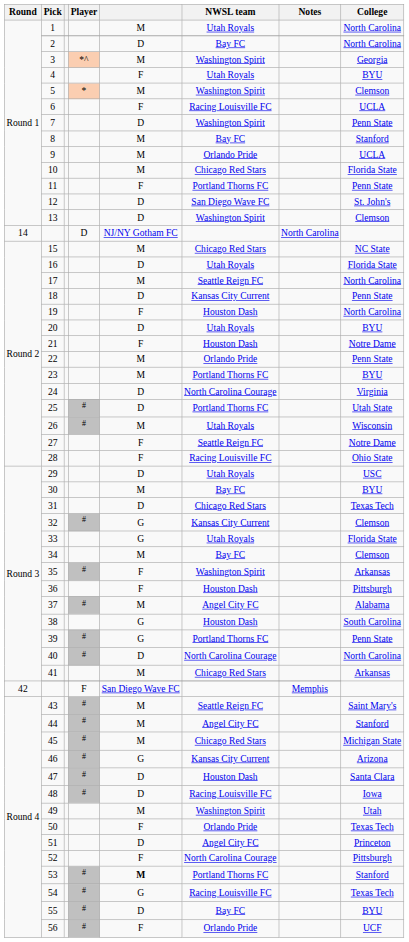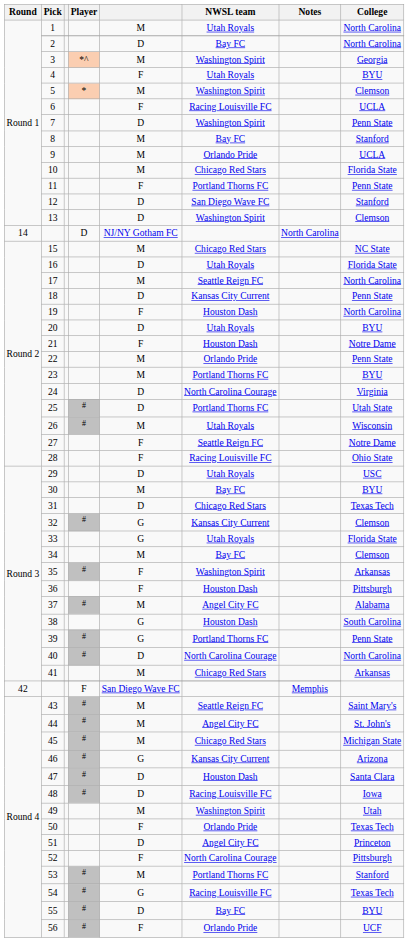 <table class="wikitable sortable" style="font-size: 95%;text-align: center;">
 <tr>
 <th>Round</th>
 <th>Pick</th>
 <th></th>
 <th>Player</th>
 <th></th>
 <th>NWSL team</th>
 <th class="unsortable">Notes</th>
 <th>College</th>
 </tr>
 <tr>
 <td rowspan="14">Round 1</td>
 <td>1</td>
 <td></td>
 <td></td>
 <td>M</td>
 <td><a href='#'>Utah Royals</a></td>
 <td></td>
 <td><a href='#'>North Carolina</a></td>
 </tr>
 <tr>
 </tr>
 <tr>
 <td>2</td>
 <td></td>
 <td></td>
 <td>D</td>
 <td><a href='#'>Bay FC</a></td>
 <td></td>
 <td><a href='#'>North Carolina</a></td>
 </tr>
 <tr>
 <td>3</td>
 <td></td>
 <td bgcolor="#FBCEB1">  *^</td>
 <td>M</td>
 <td><a href='#'>Washington Spirit</a></td>
 <td></td>
 <td><a href='#'>Georgia</a></td>
 </tr>
 <tr>
 <td>4</td>
 <td></td>
 <td></td>
 <td>F</td>
 <td><a href='#'>Utah Royals</a></td>
 <td></td>
 <td><a href='#'>BYU</a></td>
 </tr>
 <tr>
 <td>5</td>
 <td></td>
 <td bgcolor="#FBCEB1"> *</td>
 <td>M</td>
 <td><a href='#'>Washington Spirit</a></td>
 <td></td>
 <td><a href='#'>Clemson</a></td>
 </tr>
 <tr>
 <td>6</td>
 <td></td>
 <td></td>
 <td>F</td>
 <td><a href='#'>Racing Louisville FC</a></td>
 <td></td>
 <td><a href='#'>UCLA</a></td>
 </tr>
 <tr>
 <td>7</td>
 <td></td>
 <td></td>
 <td>D</td>
 <td><a href='#'>Washington Spirit</a></td>
 <td></td>
 <td><a href='#'>Penn State</a></td>
 </tr>
 <tr>
 <td>8</td>
 <td></td>
 <td></td>
 <td>M</td>
 <td><a href='#'>Bay FC</a></td>
 <td></td>
 <td><a href='#'>Stanford</a></td>
 </tr>
 <tr>
 <td>9</td>
 <td></td>
 <td></td>
 <td>M</td>
 <td><a href='#'>Orlando Pride</a></td>
 <td></td>
 <td><a href='#'>UCLA</a></td>
 </tr>
 <tr>
 <td>10</td>
 <td></td>
 <td></td>
 <td>M</td>
 <td><a href='#'>Chicago Red Stars</a></td>
 <td></td>
 <td><a href='#'>Florida State</a></td>
 </tr>
 <tr>
 <td>11</td>
 <td></td>
 <td></td>
 <td>F</td>
 <td><a href='#'>Portland Thorns FC</a></td>
 <td></td>
 <td><a href='#'>Penn State</a></td>
 </tr>
 <tr>
 <td>12</td>
 <td></td>
 <td></td>
 <td>D</td>
 <td><a href='#'>San Diego Wave FC</a></td>
 <td></td>
-<td><a href='#'>St. John's</a></td>
+<td><a href='#'>Stanford</a></td>
 </tr>
 <tr>
 <td>13</td>
 <td></td>
 <td></td>
 <td>D</td>
 <td><a href='#'>Washington Spirit</a></td>
 <td></td>
 <td><a href='#'>Clemson</a></td>
 </tr>
 <tr>
 <td>14</td>
 <td></td>
 <td></td>
 <td>D</td>
 <td><a href='#'>NJ/NY Gotham FC</a></td>
 <td></td>
 <td><a href='#'>North Carolina</a></td>
 </tr>
 <tr>
 <td rowspan="14">Round 2</td>
 <td>15</td>
 <td></td>
 <td></td>
 <td>M</td>
 <td><a href='#'>Chicago Red Stars</a></td>
 <td></td>
 <td><a href='#'>NC State</a></td>
 </tr>
 <tr>
 <td>16</td>
 <td></td>
 <td></td>
 <td>D</td>
 <td><a href='#'>Utah Royals</a></td>
 <td></td>
 <td><a href='#'>Florida State</a></td>
 </tr>
 <tr>
 <td>17</td>
 <td></td>
 <td></td>
 <td>M</td>
 <td><a href='#'>Seattle Reign FC</a></td>
 <td></td>
 <td><a href='#'>North Carolina</a></td>
 </tr>
 <tr>
 <td>18</td>
 <td></td>
 <td></td>
 <td>D</td>
 <td><a href='#'>Kansas City Current</a></td>
 <td></td>
 <td><a href='#'>Penn State</a></td>
 </tr>
 <tr>
 <td>19</td>
 <td></td>
 <td></td>
 <td>F</td>
 <td><a href='#'>Houston Dash</a></td>
 <td></td>
 <td><a href='#'>North Carolina</a></td>
 </tr>
 <tr>
 <td>20</td>
 <td></td>
 <td></td>
 <td>D</td>
 <td><a href='#'>Utah Royals</a></td>
 <td></td>
 <td><a href='#'>BYU</a></td>
 </tr>
 <tr>
 <td>21</td>
 <td></td>
 <td></td>
 <td>F</td>
 <td><a href='#'>Houston Dash</a></td>
 <td></td>
 <td><a href='#'>Notre Dame</a></td>
 </tr>
 <tr>
 <td>22</td>
 <td></td>
 <td></td>
 <td>M</td>
 <td><a href='#'>Orlando Pride</a></td>
 <td></td>
 <td><a href='#'>Penn State</a></td>
 </tr>
 <tr>
 <td>23</td>
 <td></td>
 <td></td>
 <td>M</td>
 <td><a href='#'>Portland Thorns FC</a></td>
 <td></td>
 <td><a href='#'>BYU</a></td>
 </tr>
 <tr>
 <td>24</td>
 <td></td>
 <td></td>
 <td>D</td>
 <td><a href='#'>North Carolina Courage</a></td>
 <td></td>
 <td><a href='#'>Virginia</a></td>
 </tr>
 <tr>
 <td>25</td>
 <td></td>
 <td bgcolor="#C0C0C0"> <sup>#</sup></td>
 <td>D</td>
 <td><a href='#'>Portland Thorns FC</a></td>
 <td></td>
 <td><a href='#'>Utah State</a></td>
 </tr>
 <tr>
 <td>26</td>
 <td></td>
 <td bgcolor="#C0C0C0"> <sup>#</sup></td>
 <td>M</td>
 <td><a href='#'>Utah Royals</a></td>
 <td></td>
 <td><a href='#'>Wisconsin</a></td>
 </tr>
 <tr>
 <td>27</td>
 <td></td>
 <td></td>
 <td>F</td>
 <td><a href='#'>Seattle Reign FC</a></td>
 <td></td>
 <td><a href='#'>Notre Dame</a></td>
 </tr>
 <tr>
 <td>28</td>
 <td></td>
 <td></td>
 <td>F</td>
 <td><a href='#'>Racing Louisville FC</a></td>
 <td></td>
 <td><a href='#'>Ohio State</a></td>
 </tr>
 <tr>
 <td rowspan="14">Round 3</td>
 <td>29</td>
 <td></td>
 <td></td>
 <td>D</td>
 <td><a href='#'>Utah Royals</a></td>
 <td></td>
 <td><a href='#'>USC</a></td>
 </tr>
 <tr>
 <td>30</td>
 <td></td>
 <td></td>
 <td>M</td>
 <td><a href='#'>Bay FC</a></td>
 <td></td>
 <td><a href='#'>BYU</a></td>
 </tr>
 <tr>
 <td>31</td>
 <td></td>
 <td></td>
 <td>D</td>
 <td><a href='#'>Chicago Red Stars</a></td>
 <td></td>
 <td><a href='#'>Texas Tech</a></td>
 </tr>
 <tr>
 <td>32</td>
 <td></td>
 <td bgcolor="#C0C0C0"> <sup>#</sup></td>
 <td>G</td>
 <td><a href='#'>Kansas City Current</a></td>
 <td></td>
 <td><a href='#'>Clemson</a></td>
 </tr>
 <tr>
 <td>33</td>
 <td></td>
 <td></td>
 <td>G</td>
 <td><a href='#'>Utah Royals</a></td>
 <td></td>
 <td><a href='#'>Florida State</a></td>
 </tr>
 <tr>
 <td>34</td>
 <td></td>
 <td></td>
 <td>M</td>
 <td><a href='#'>Bay FC</a></td>
 <td></td>
 <td><a href='#'>Clemson</a></td>
 </tr>
 <tr>
 <td>35</td>
 <td></td>
 <td bgcolor="#C0C0C0"> <sup>#</sup></td>
 <td>F</td>
 <td><a href='#'>Washington Spirit</a></td>
 <td></td>
 <td><a href='#'>Arkansas</a></td>
 </tr>
 <tr>
 <td>36</td>
 <td></td>
 <td></td>
 <td>F</td>
 <td><a href='#'>Houston Dash</a></td>
 <td></td>
 <td><a href='#'>Pittsburgh</a></td>
 </tr>
 <tr>
 <td>37</td>
 <td></td>
 <td bgcolor="#C0C0C0"> <sup>#</sup></td>
 <td>M</td>
 <td><a href='#'>Angel City FC</a></td>
 <td></td>
 <td><a href='#'>Alabama</a></td>
 </tr>
 <tr>
 <td>38</td>
 <td></td>
 <td></td>
 <td>G</td>
 <td><a href='#'>Houston Dash</a></td>
 <td></td>
 <td><a href='#'>South Carolina</a></td>
 </tr>
 <tr>
 <td>39</td>
 <td></td>
 <td bgcolor="#C0C0C0"> <sup>#</sup></td>
 <td>G</td>
 <td><a href='#'>Portland Thorns FC</a></td>
 <td></td>
 <td><a href='#'>Penn State</a></td>
 </tr>
 <tr>
 <td>40</td>
 <td></td>
 <td bgcolor="#C0C0C0"> <sup>#</sup></td>
 <td>D</td>
 <td><a href='#'>North Carolina Courage</a></td>
 <td></td>
 <td><a href='#'>North Carolina</a></td>
 </tr>
 <tr>
 <td>41</td>
 <td></td>
 <td></td>
 <td>M</td>
 <td><a href='#'>Chicago Red Stars</a></td>
 <td></td>
 <td><a href='#'>Arkansas</a></td>
 </tr>
 <tr>
 </tr>
 <tr>
 <td>42</td>
 <td></td>
 <td></td>
 <td>F</td>
 <td><a href='#'>San Diego Wave FC</a></td>
 <td></td>
 <td><a href='#'>Memphis</a></td>
 </tr>
 <tr>
 <td rowspan="14">Round 4</td>
 <td>43</td>
 <td></td>
 <td bgcolor="#C0C0C0"> <sup>#</sup></td>
 <td>M</td>
 <td><a href='#'>Seattle Reign FC</a></td>
 <td></td>
 <td><a href='#'>Saint Mary's</a></td>
 </tr>
 <tr>
 <td>44</td>
 <td></td>
 <td bgcolor="#C0C0C0"> <sup>#</sup></td>
 <td>M</td>
 <td><a href='#'>Angel City FC</a></td>
 <td></td>
-<td><a href='#'>Stanford</a></td>
+<td><a href='#'>St. John's</a></td>
 </tr>
 <tr>
 <td>45</td>
 <td></td>
 <td bgcolor="#C0C0C0"> <sup>#</sup></td>
 <td>M</td>
 <td><a href='#'>Chicago Red Stars</a></td>
 <td></td>
 <td><a href='#'>Michigan State</a></td>
 </tr>
 <tr>
 <td>46</td>
 <td></td>
 <td bgcolor="#C0C0C0"> <sup>#</sup></td>
 <td>G</td>
 <td><a href='#'>Kansas City Current</a></td>
 <td></td>
 <td><a href='#'>Arizona</a></td>
 </tr>
 <tr>
 <td>47</td>
 <td></td>
 <td bgcolor="#C0C0C0"> <sup>#</sup></td>
 <td>D</td>
 <td><a href='#'>Houston Dash</a></td>
 <td></td>
 <td><a href='#'>Santa Clara</a></td>
 </tr>
 <tr>
 <td>48</td>
 <td></td>
 <td bgcolor="#C0C0C0"> <sup>#</sup></td>
 <td>D</td>
 <td><a href='#'>Racing Louisville FC</a></td>
 <td></td>
 <td><a href='#'>Iowa</a></td>
 </tr>
 <tr>
 <td>49</td>
 <td></td>
 <td></td>
 <td>M</td>
 <td><a href='#'>Washington Spirit</a></td>
 <td></td>
 <td><a href='#'>Utah</a></td>
 </tr>
 <tr>
 <td>50</td>
 <td></td>
 <td></td>
 <td>F</td>
 <td><a href='#'>Orlando Pride</a></td>
 <td></td>
 <td><a href='#'>Texas Tech</a></td>
 </tr>
 <tr>
 <td>51</td>
 <td></td>
 <td></td>
 <td>D</td>
 <td><a href='#'>Angel City FC</a></td>
 <td></td>
 <td><a href='#'>Princeton</a></td>
 </tr>
 <tr>
 <td>52</td>
 <td></td>
 <td></td>
 <td>F</td>
 <td><a href='#'>North Carolina Courage</a></td>
 <td></td>
 <td><a href='#'>Pittsburgh</a></td>
 </tr>
 <tr>
 <td>53</td>
 <td></td>
 <td bgcolor="#C0C0C0"> <sup>#</sup></td>
-<td><strong>M</strong></td>
+<td>M</td>
 <td><a href='#'>Portland Thorns FC</a></td>
 <td></td>
 <td><a href='#'>Stanford</a></td>
 </tr>
 <tr>
 <td>54</td>
 <td></td>
 <td bgcolor="#C0C0C0"> <sup>#</sup></td>
 <td>G</td>
 <td><a href='#'>Racing Louisville FC</a></td>
 <td></td>
 <td><a href='#'>Texas Tech</a></td>
 </tr>
 <tr>
 <td>55</td>
 <td></td>
 <td bgcolor="#C0C0C0"> <sup>#</sup></td>
 <td>D</td>
 <td><a href='#'>Bay FC</a></td>
 <td></td>
 <td><a href='#'>BYU</a></td>
 </tr>
 <tr>
 <td>56</td>
 <td></td>
 <td bgcolor="#C0C0C0"> <sup>#</sup></td>
 <td>F</td>
 <td><a href='#'>Orlando Pride</a></td>
 <td></td>
 <td><a href='#'>UCF</a></td>
 </tr>
 </table>
